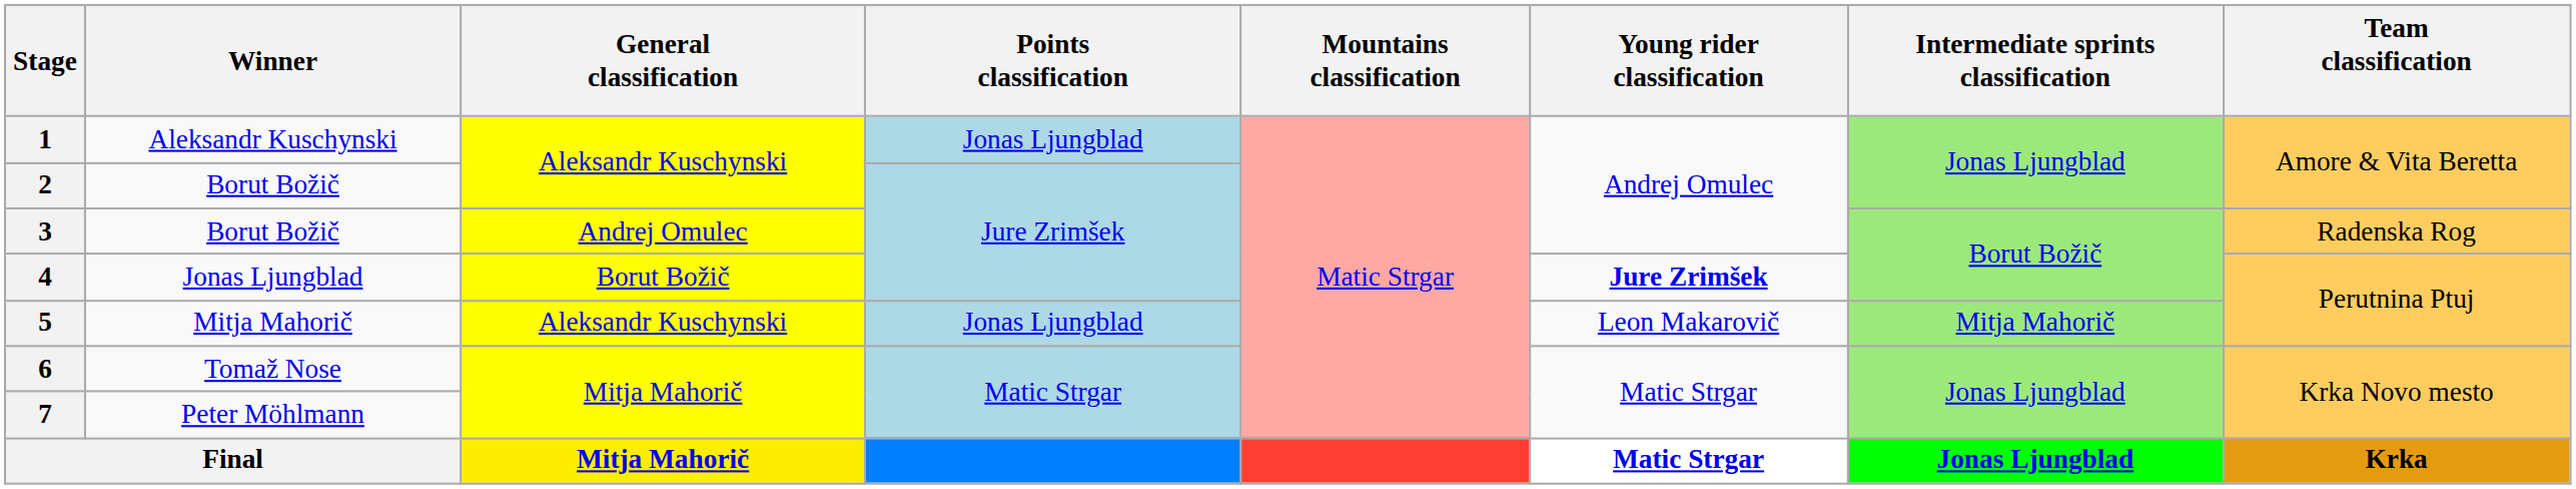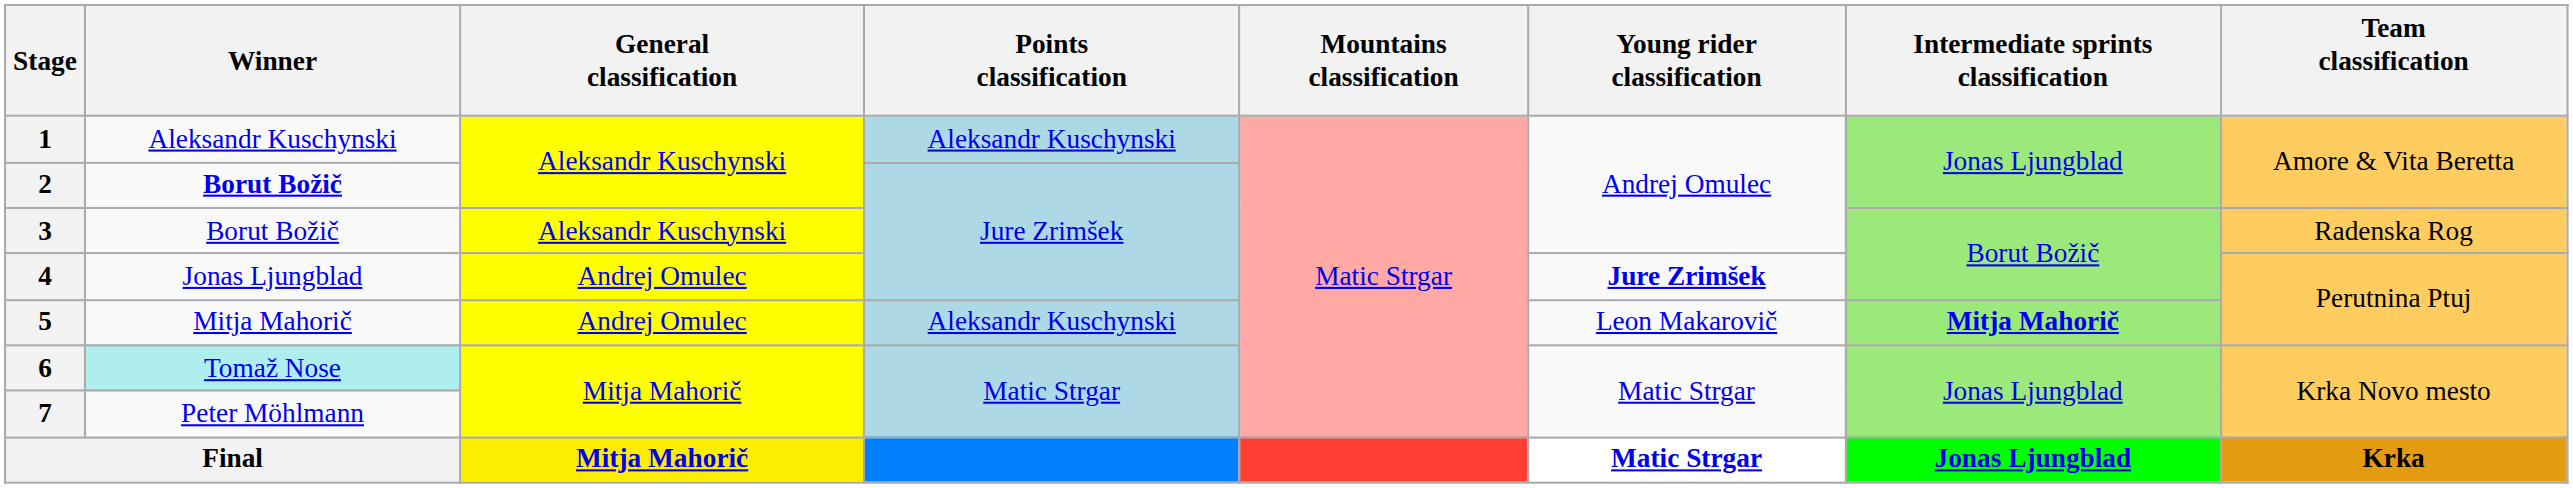 <table class="wikitable" style="text-align: center; font-size:smaller;">
 <tr>
 <th style="width:1%;">Stage</th>
 <th style="width:13%;">Winner</th>
 <th style="width:14%;">General<br>classification<br></th>
 <th style="width:13%;">Points<br>classification<br></th>
 <th style="width:10%;">Mountains<br>classification<br></th>
 <th style="width:11%;">Young rider<br>classification<br></th>
 <th style="width:13%;">Intermediate sprints<br>classification<br></th>
 <th style="width:12%;">Team<br>classification<br><br></th>
 </tr>
 <tr>
 <th>1</th>
 <td><a href='#'>Aleksandr Kuschynski</a></td>
 <td style="background:yellow;" rowspan=2><a href='#'>Aleksandr Kuschynski</a></td>
-<td style="background:lightblue;"><a href='#'>Jonas Ljungblad</a></td>
+<td style="background:lightblue;"><a href='#'>Aleksandr Kuschynski</a></td>
 <td style="background:#FFA8A4;" rowspan=7><a href='#'>Matic Strgar</a></td>
 <td rowspan=3><a href='#'>Andrej Omulec</a></td>
 <td rowspan=2 style="background:#9CE97B;"><a href='#'>Jonas Ljungblad</a></td>
 <td style="background:#FFCD5F;" rowspan=2>Amore & Vita Beretta</td>
 </tr>
 <tr>
 <th>2</th>
-<td><a href='#'>Borut Božič</a></td>
+<td><strong><a href='#'>Borut Božič</a></strong></td>
 <td rowspan=3 style="background:lightblue;"><a href='#'>Jure Zrimšek</a></td>
 </tr>
 <tr>
 <th>3</th>
 <td><a href='#'>Borut Božič</a></td>
-<td style="background:yellow;"><a href='#'>Andrej Omulec</a></td>
+<td style="background:yellow;"><a href='#'>Aleksandr Kuschynski</a></td>
 <td rowspan=2 style="background:#9CE97B;"><a href='#'>Borut Božič</a></td>
 <td style="background:#FFCD5F;">Radenska Rog</td>
 </tr>
 <tr>
 <th>4</th>
 <td><a href='#'>Jonas Ljungblad</a></td>
-<td style="background:yellow;"><a href='#'>Borut Božič</a></td>
+<td style="background:yellow;"><a href='#'>Andrej Omulec</a></td>
 <td><strong><a href='#'>Jure Zrimšek</a></strong></td>
 <td style="background:#FFCD5F;" rowspan=2>Perutnina Ptuj</td>
 </tr>
 <tr>
 <th>5</th>
 <td><a href='#'>Mitja Mahorič</a></td>
-<td style="background:yellow;"><a href='#'>Aleksandr Kuschynski</a></td>
-<td style="background:lightblue;"><a href='#'>Jonas Ljungblad</a></td>
+<td style="background:yellow;"><a href='#'>Andrej Omulec</a></td>
+<td style="background:lightblue;"><a href='#'>Aleksandr Kuschynski</a></td>
 <td><a href='#'>Leon Makarovič</a></td>
-<td style="background:#9CE97B;"><a href='#'>Mitja Mahorič</a></td>
+<td style="background:#9CE97B;"><strong><a href='#'>Mitja Mahorič</a></strong></td>
 </tr>
 <tr>
 <th>6</th>
-<td><a href='#'>Tomaž Nose</a></td>
+<td style="background: paleturquoise;"><a href='#'>Tomaž Nose</a></td>
 <td style="background:yellow;" rowspan=2><a href='#'>Mitja Mahorič</a></td>
 <td rowspan=2 style="background:lightblue;"><a href='#'>Matic Strgar</a></td>
 <td rowspan=2><a href='#'>Matic Strgar</a></td>
 <td rowspan=2 style="background:#9CE97B;"><a href='#'>Jonas Ljungblad</a></td>
 <td style="background:#FFCD5F;" rowspan=2>Krka Novo mesto</td>
 </tr>
 <tr>
 <th>7</th>
 <td><a href='#'>Peter Möhlmann</a></td>
 </tr>
 <tr>
 <th colspan=2><strong>Final</strong></th>
 <th style="background:#FDEE00;"><a href='#'>Mitja Mahorič</a></th>
 <th style="background:#007FFF;"></th>
 <th style="background:#FF3E33;"></th>
 <th style="background:white;"><a href='#'>Matic Strgar</a></th>
 <th style="background:#00FF00;"><a href='#'>Jonas Ljungblad</a></th>
 <th style="background:#E49B0F;">Krka</th>
 </tr>
 </table>
